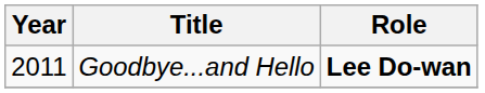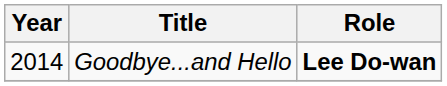 <table class="wikitable">
 <tr>
 <th>Year</th>
 <th>Title</th>
 <th>Role</th>
 </tr>
 <tr>
-<td>2011</td>
+<td>2014</td>
 <td><em>Goodbye...and Hello</em></td>
 <td><strong>Lee Do-wan</strong></td>
 </tr>
 <tr>
 </tr>
 </table>
